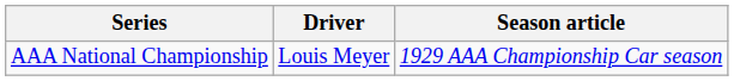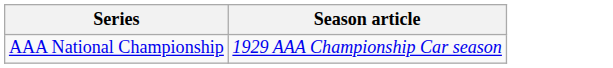 <table class="wikitable" style="font-size: 87%;">
 <tr>
 <th>Series</th>
-<th>Driver</th>
 <th>Season article</th>
 </tr>
 <tr>
 <td><a href='#'>AAA National Championship</a></td>
-<td> <a href='#'>Louis Meyer</a></td>
 <td><em><a href='#'>1929 AAA Championship Car season</a></em></td>
 </tr>
 </table>
